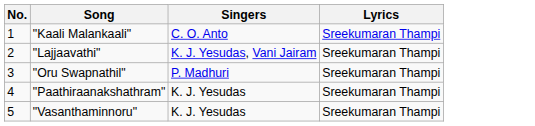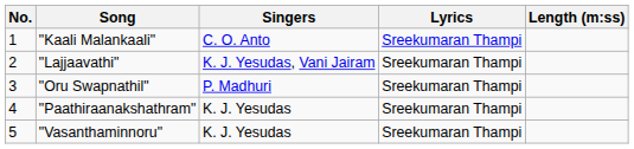 <table class="wikitable" style="font-size:95%;">
 <tr>
 <th>No.</th>
 <th>Song</th>
 <th>Singers</th>
 <th>Lyrics</th>
+<th>Length (m:ss)</th>
 </tr>
 <tr>
 <td>1</td>
 <td>"Kaali Malankaali"</td>
 <td><a href='#'>C. O. Anto</a></td>
 <td><a href='#'>Sreekumaran Thampi</a></td>
+<td></td>
 </tr>
 <tr>
 <td>2</td>
 <td>"Lajjaavathi"</td>
 <td><a href='#'>K. J. Yesudas</a>, <a href='#'>Vani Jairam</a></td>
 <td>Sreekumaran Thampi</td>
+<td></td>
 </tr>
 <tr>
 <td>3</td>
 <td>"Oru Swapnathil"</td>
 <td><a href='#'>P. Madhuri</a></td>
 <td>Sreekumaran Thampi</td>
+<td></td>
 </tr>
 <tr>
 <td>4</td>
 <td>"Paathiraanakshathram"</td>
 <td>K. J. Yesudas</td>
 <td>Sreekumaran Thampi</td>
+<td></td>
 </tr>
 <tr>
 <td>5</td>
 <td>"Vasanthaminnoru"</td>
 <td>K. J. Yesudas</td>
 <td>Sreekumaran Thampi</td>
+<td></td>
 </tr>
 </table>
